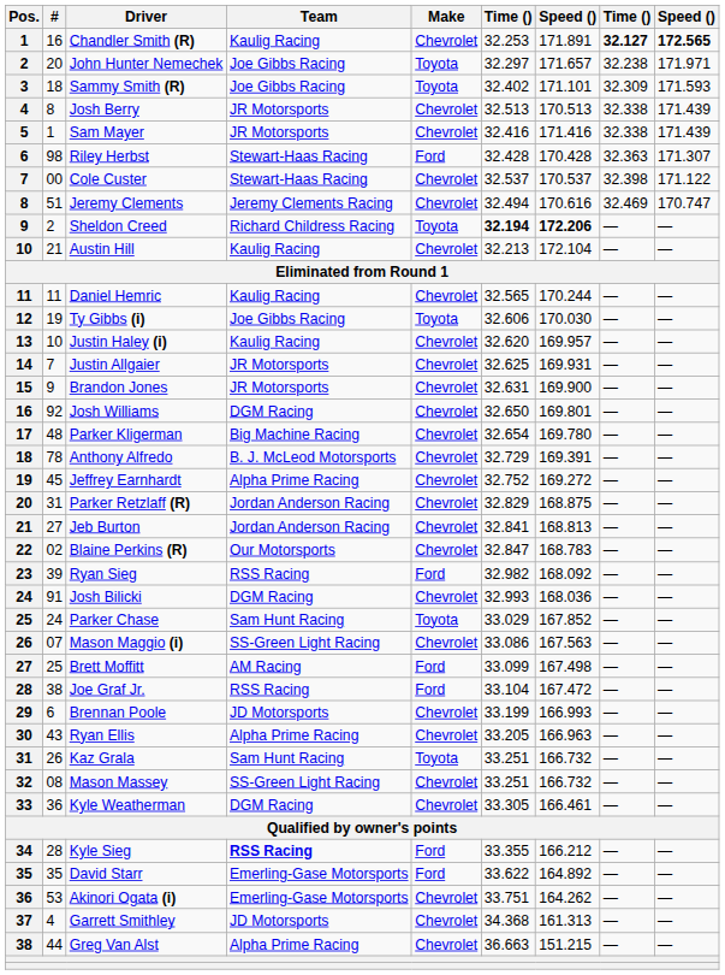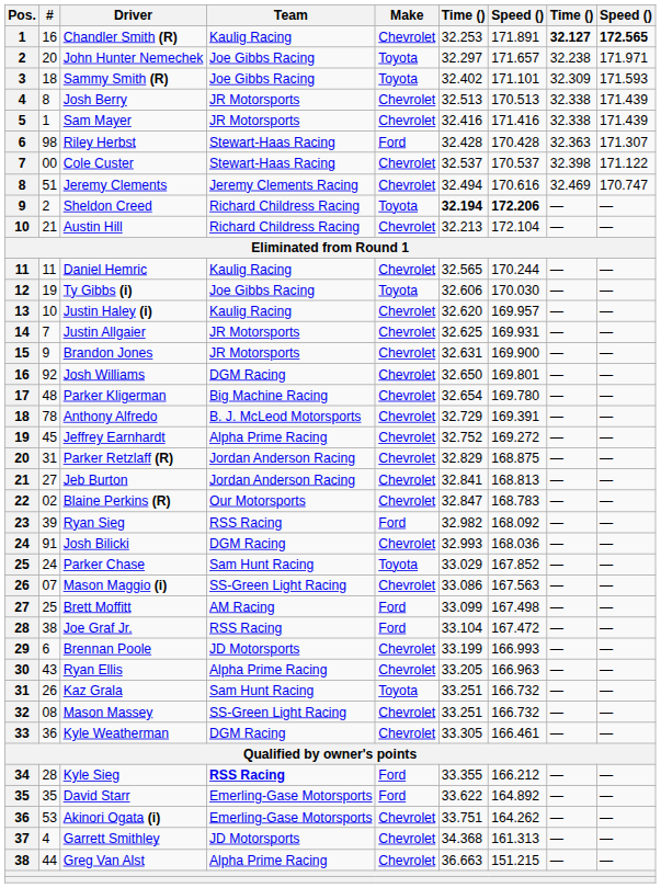 <table class="wikitable" style="font-size:95%">
 <tr>
 <th>Pos.</th>
 <th>#</th>
 <th>Driver</th>
 <th>Team</th>
 <th>Make</th>
 <th>Time ()</th>
 <th>Speed ()</th>
 <th>Time ()</th>
 <th>Speed ()</th>
 </tr>
 <tr>
 <th>1</th>
 <td>16</td>
 <td><a href='#'>Chandler Smith</a> <strong>(R)</strong></td>
 <td><a href='#'>Kaulig Racing</a></td>
 <td><a href='#'>Chevrolet</a></td>
 <td>32.253</td>
 <td>171.891</td>
 <td><strong>32.127</strong></td>
 <td><strong>172.565</strong></td>
 </tr>
 <tr>
 <th>2</th>
 <td>20</td>
 <td><a href='#'>John Hunter Nemechek</a></td>
 <td><a href='#'>Joe Gibbs Racing</a></td>
 <td><a href='#'>Toyota</a></td>
 <td>32.297</td>
 <td>171.657</td>
 <td>32.238</td>
 <td>171.971</td>
 </tr>
 <tr>
 <th>3</th>
 <td>18</td>
 <td><a href='#'>Sammy Smith</a> <strong>(R)</strong></td>
 <td><a href='#'>Joe Gibbs Racing</a></td>
 <td><a href='#'>Toyota</a></td>
 <td>32.402</td>
 <td>171.101</td>
 <td>32.309</td>
 <td>171.593</td>
 </tr>
 <tr>
 <th>4</th>
 <td>8</td>
 <td><a href='#'>Josh Berry</a></td>
 <td><a href='#'>JR Motorsports</a></td>
 <td><a href='#'>Chevrolet</a></td>
 <td>32.513</td>
 <td>170.513</td>
 <td>32.338</td>
 <td>171.439</td>
 </tr>
 <tr>
 <th>5</th>
 <td>1</td>
 <td><a href='#'>Sam Mayer</a></td>
 <td><a href='#'>JR Motorsports</a></td>
 <td><a href='#'>Chevrolet</a></td>
 <td>32.416</td>
 <td>171.416</td>
 <td>32.338</td>
 <td>171.439</td>
 </tr>
 <tr>
 <th>6</th>
 <td>98</td>
 <td><a href='#'>Riley Herbst</a></td>
 <td><a href='#'>Stewart-Haas Racing</a></td>
 <td><a href='#'>Ford</a></td>
 <td>32.428</td>
 <td>170.428</td>
 <td>32.363</td>
 <td>171.307</td>
 </tr>
 <tr>
 <th>7</th>
 <td>00</td>
 <td><a href='#'>Cole Custer</a></td>
 <td><a href='#'>Stewart-Haas Racing</a></td>
 <td><a href='#'>Chevrolet</a></td>
 <td>32.537</td>
 <td>170.537</td>
 <td>32.398</td>
 <td>171.122</td>
 </tr>
 <tr>
 <th>8</th>
 <td>51</td>
 <td><a href='#'>Jeremy Clements</a></td>
 <td><a href='#'>Jeremy Clements Racing</a></td>
 <td><a href='#'>Chevrolet</a></td>
 <td>32.494</td>
 <td>170.616</td>
 <td>32.469</td>
 <td>170.747</td>
 </tr>
 <tr>
 <th>9</th>
 <td>2</td>
 <td><a href='#'>Sheldon Creed</a></td>
 <td><a href='#'>Richard Childress Racing</a></td>
 <td><a href='#'>Toyota</a></td>
 <td><strong>32.194</strong></td>
 <td><strong>172.206</strong></td>
 <td>—</td>
 <td>—</td>
 </tr>
 <tr>
 <th>10</th>
 <td>21</td>
 <td><a href='#'>Austin Hill</a></td>
-<td><a href='#'>Kaulig Racing</a></td>
+<td><a href='#'>Richard Childress Racing</a></td>
 <td><a href='#'>Chevrolet</a></td>
 <td>32.213</td>
 <td>172.104</td>
 <td>—</td>
 <td>—</td>
 </tr>
 <tr>
 <th colspan="9">Eliminated from Round 1</th>
 </tr>
 <tr>
 <th>11</th>
 <td>11</td>
 <td><a href='#'>Daniel Hemric</a></td>
 <td><a href='#'>Kaulig Racing</a></td>
 <td><a href='#'>Chevrolet</a></td>
 <td>32.565</td>
 <td>170.244</td>
 <td>—</td>
 <td>—</td>
 </tr>
 <tr>
 <th>12</th>
 <td>19</td>
 <td><a href='#'>Ty Gibbs</a> <strong>(i)</strong></td>
 <td><a href='#'>Joe Gibbs Racing</a></td>
 <td><a href='#'>Toyota</a></td>
 <td>32.606</td>
 <td>170.030</td>
 <td>—</td>
 <td>—</td>
 </tr>
 <tr>
 <th>13</th>
 <td>10</td>
 <td><a href='#'>Justin Haley</a> <strong>(i)</strong></td>
 <td><a href='#'>Kaulig Racing</a></td>
 <td><a href='#'>Chevrolet</a></td>
 <td>32.620</td>
 <td>169.957</td>
 <td>—</td>
 <td>—</td>
 </tr>
 <tr>
 <th>14</th>
 <td>7</td>
 <td><a href='#'>Justin Allgaier</a></td>
 <td><a href='#'>JR Motorsports</a></td>
 <td><a href='#'>Chevrolet</a></td>
 <td>32.625</td>
 <td>169.931</td>
 <td>—</td>
 <td>—</td>
 </tr>
 <tr>
 <th>15</th>
 <td>9</td>
 <td><a href='#'>Brandon Jones</a></td>
 <td><a href='#'>JR Motorsports</a></td>
 <td><a href='#'>Chevrolet</a></td>
 <td>32.631</td>
 <td>169.900</td>
 <td>—</td>
 <td>—</td>
 </tr>
 <tr>
 <th>16</th>
 <td>92</td>
 <td><a href='#'>Josh Williams</a></td>
 <td><a href='#'>DGM Racing</a></td>
 <td><a href='#'>Chevrolet</a></td>
 <td>32.650</td>
 <td>169.801</td>
 <td>—</td>
 <td>—</td>
 </tr>
 <tr>
 <th>17</th>
 <td>48</td>
 <td><a href='#'>Parker Kligerman</a></td>
 <td><a href='#'>Big Machine Racing</a></td>
 <td><a href='#'>Chevrolet</a></td>
 <td>32.654</td>
 <td>169.780</td>
 <td>—</td>
 <td>—</td>
 </tr>
 <tr>
 <th>18</th>
 <td>78</td>
 <td><a href='#'>Anthony Alfredo</a></td>
 <td><a href='#'>B. J. McLeod Motorsports</a></td>
 <td><a href='#'>Chevrolet</a></td>
 <td>32.729</td>
 <td>169.391</td>
 <td>—</td>
 <td>—</td>
 </tr>
 <tr>
 <th>19</th>
 <td>45</td>
 <td><a href='#'>Jeffrey Earnhardt</a></td>
 <td><a href='#'>Alpha Prime Racing</a></td>
 <td><a href='#'>Chevrolet</a></td>
 <td>32.752</td>
 <td>169.272</td>
 <td>—</td>
 <td>—</td>
 </tr>
 <tr>
 <th>20</th>
 <td>31</td>
 <td><a href='#'>Parker Retzlaff</a> <strong>(R)</strong></td>
 <td><a href='#'>Jordan Anderson Racing</a></td>
 <td><a href='#'>Chevrolet</a></td>
 <td>32.829</td>
 <td>168.875</td>
 <td>—</td>
 <td>—</td>
 </tr>
 <tr>
 <th>21</th>
 <td>27</td>
 <td><a href='#'>Jeb Burton</a></td>
 <td><a href='#'>Jordan Anderson Racing</a></td>
 <td><a href='#'>Chevrolet</a></td>
 <td>32.841</td>
 <td>168.813</td>
 <td>—</td>
 <td>—</td>
 </tr>
 <tr>
 <th>22</th>
 <td>02</td>
 <td><a href='#'>Blaine Perkins</a> <strong>(R)</strong></td>
 <td><a href='#'>Our Motorsports</a></td>
 <td><a href='#'>Chevrolet</a></td>
 <td>32.847</td>
 <td>168.783</td>
 <td>—</td>
 <td>—</td>
 </tr>
 <tr>
 <th>23</th>
 <td>39</td>
 <td><a href='#'>Ryan Sieg</a></td>
 <td><a href='#'>RSS Racing</a></td>
 <td><a href='#'>Ford</a></td>
 <td>32.982</td>
 <td>168.092</td>
 <td>—</td>
 <td>—</td>
 </tr>
 <tr>
 <th>24</th>
 <td>91</td>
 <td><a href='#'>Josh Bilicki</a></td>
 <td><a href='#'>DGM Racing</a></td>
 <td><a href='#'>Chevrolet</a></td>
 <td>32.993</td>
 <td>168.036</td>
 <td>—</td>
 <td>—</td>
 </tr>
 <tr>
 <th>25</th>
 <td>24</td>
 <td><a href='#'>Parker Chase</a></td>
 <td><a href='#'>Sam Hunt Racing</a></td>
 <td><a href='#'>Toyota</a></td>
 <td>33.029</td>
 <td>167.852</td>
 <td>—</td>
 <td>—</td>
 </tr>
 <tr>
 <th>26</th>
 <td>07</td>
 <td><a href='#'>Mason Maggio</a> <strong>(i)</strong></td>
 <td><a href='#'>SS-Green Light Racing</a></td>
 <td><a href='#'>Chevrolet</a></td>
 <td>33.086</td>
 <td>167.563</td>
 <td>—</td>
 <td>—</td>
 </tr>
 <tr>
 <th>27</th>
 <td>25</td>
 <td><a href='#'>Brett Moffitt</a></td>
 <td><a href='#'>AM Racing</a></td>
 <td><a href='#'>Ford</a></td>
 <td>33.099</td>
 <td>167.498</td>
 <td>—</td>
 <td>—</td>
 </tr>
 <tr>
 <th>28</th>
 <td>38</td>
 <td><a href='#'>Joe Graf Jr.</a></td>
 <td><a href='#'>RSS Racing</a></td>
 <td><a href='#'>Ford</a></td>
 <td>33.104</td>
 <td>167.472</td>
 <td>—</td>
 <td>—</td>
 </tr>
 <tr>
 <th>29</th>
 <td>6</td>
 <td><a href='#'>Brennan Poole</a></td>
 <td><a href='#'>JD Motorsports</a></td>
 <td><a href='#'>Chevrolet</a></td>
 <td>33.199</td>
 <td>166.993</td>
 <td>—</td>
 <td>—</td>
 </tr>
 <tr>
 <th>30</th>
 <td>43</td>
 <td><a href='#'>Ryan Ellis</a></td>
 <td><a href='#'>Alpha Prime Racing</a></td>
 <td><a href='#'>Chevrolet</a></td>
 <td>33.205</td>
 <td>166.963</td>
 <td>—</td>
 <td>—</td>
 </tr>
 <tr>
 <th>31</th>
 <td>26</td>
 <td><a href='#'>Kaz Grala</a></td>
 <td><a href='#'>Sam Hunt Racing</a></td>
 <td><a href='#'>Toyota</a></td>
 <td>33.251</td>
 <td>166.732</td>
 <td>—</td>
 <td>—</td>
 </tr>
 <tr>
 <th>32</th>
 <td>08</td>
 <td><a href='#'>Mason Massey</a></td>
 <td><a href='#'>SS-Green Light Racing</a></td>
 <td><a href='#'>Chevrolet</a></td>
 <td>33.251</td>
 <td>166.732</td>
 <td>—</td>
 <td>—</td>
 </tr>
 <tr>
 <th>33</th>
 <td>36</td>
 <td><a href='#'>Kyle Weatherman</a></td>
 <td><a href='#'>DGM Racing</a></td>
 <td><a href='#'>Chevrolet</a></td>
 <td>33.305</td>
 <td>166.461</td>
 <td>—</td>
 <td>—</td>
 </tr>
 <tr>
 <th colspan="9">Qualified by owner's points</th>
 </tr>
 <tr>
 <th>34</th>
 <td>28</td>
 <td><a href='#'>Kyle Sieg</a></td>
 <td><strong><a href='#'>RSS Racing</a></strong></td>
 <td><a href='#'>Ford</a></td>
 <td>33.355</td>
 <td>166.212</td>
 <td>—</td>
 <td>—</td>
 </tr>
 <tr>
 <th>35</th>
 <td>35</td>
 <td><a href='#'>David Starr</a></td>
 <td><a href='#'>Emerling-Gase Motorsports</a></td>
 <td><a href='#'>Ford</a></td>
 <td>33.622</td>
 <td>164.892</td>
 <td>—</td>
 <td>—</td>
 </tr>
 <tr>
 <th>36</th>
 <td>53</td>
 <td><a href='#'>Akinori Ogata</a> <strong>(i)</strong></td>
 <td><a href='#'>Emerling-Gase Motorsports</a></td>
 <td><a href='#'>Chevrolet</a></td>
 <td>33.751</td>
 <td>164.262</td>
 <td>—</td>
 <td>—</td>
 </tr>
 <tr>
 <th>37</th>
 <td>4</td>
 <td><a href='#'>Garrett Smithley</a></td>
 <td><a href='#'>JD Motorsports</a></td>
 <td><a href='#'>Chevrolet</a></td>
 <td>34.368</td>
 <td>161.313</td>
 <td>—</td>
 <td>—</td>
 </tr>
 <tr>
 <th>38</th>
 <td>44</td>
 <td><a href='#'>Greg Van Alst</a></td>
 <td><a href='#'>Alpha Prime Racing</a></td>
 <td><a href='#'>Chevrolet</a></td>
 <td>36.663</td>
 <td>151.215</td>
 <td>—</td>
 <td>—</td>
 </tr>
 <tr>
 <th colspan="9"></th>
 </tr>
 <tr>
 <th colspan="9"></th>
 </tr>
 </table>
